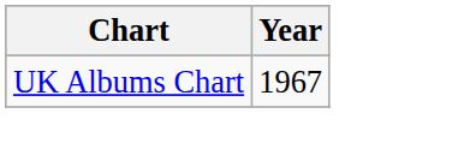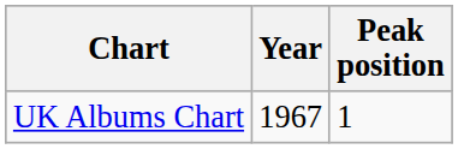 <table class="wikitable sortable">
 <tr>
 <th>Chart</th>
 <th>Year</th>
+<th>Peak<br>position</th>
 </tr>
 <tr>
 <td align="left"><a href='#'>UK Albums Chart</a></td>
 <td align="left">1967</td>
+<td align="left">1</td>
 </tr>
 </table>
